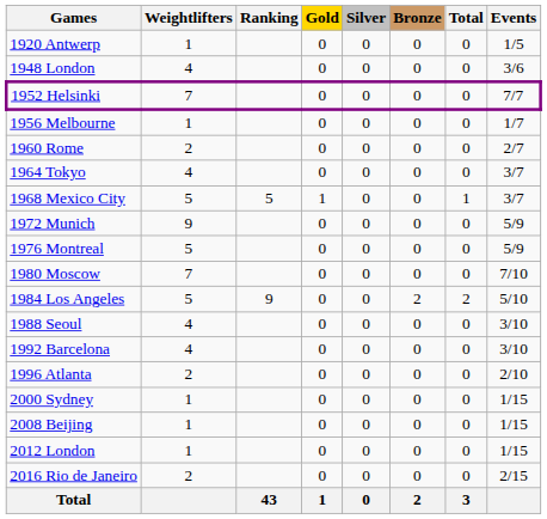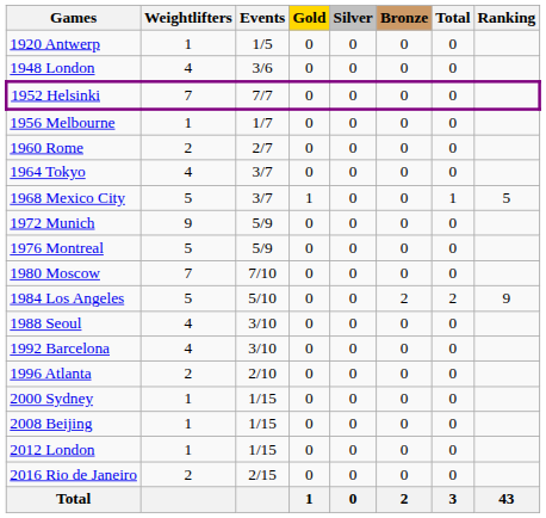 <table class="wikitable sortable" style="text-align:center">
 <tr>
 <th>Games</th>
 <th>Weightlifters</th>
-<th>Ranking</th>
+<th>Events</th>
 <th style="background-color:gold;">Gold</th>
 <th style="background-color:silver;">Silver</th>
 <th style="background-color:#c96;">Bronze</th>
 <th>Total</th>
-<th>Events</th>
+<th>Ranking</th>
 </tr>
 <tr>
 <td align=left><a href='#'>1920 Antwerp</a></td>
 <td>1</td>
-<td></td>
+<td>1/5</td>
 <td>0</td>
 <td>0</td>
 <td>0</td>
 <td>0</td>
-<td>1/5</td>
+<td></td>
 </tr>
 <tr>
 <td align=left><a href='#'>1948 London</a></td>
 <td>4</td>
-<td></td>
+<td>3/6</td>
 <td>0</td>
 <td>0</td>
 <td>0</td>
 <td>0</td>
-<td>3/6</td>
+<td></td>
 </tr>
 <tr align=center style="border: 3px solid purple">
 <td align=left><a href='#'>1952 Helsinki</a></td>
 <td>7</td>
-<td></td>
+<td>7/7</td>
 <td>0</td>
 <td>0</td>
 <td>0</td>
 <td>0</td>
-<td>7/7</td>
+<td></td>
 </tr>
 <tr>
 <td align=left><a href='#'>1956 Melbourne</a></td>
 <td>1</td>
-<td></td>
+<td>1/7</td>
 <td>0</td>
 <td>0</td>
 <td>0</td>
 <td>0</td>
-<td>1/7</td>
+<td></td>
 </tr>
 <tr>
 <td align=left><a href='#'>1960 Rome</a></td>
 <td>2</td>
-<td></td>
+<td>2/7</td>
 <td>0</td>
 <td>0</td>
 <td>0</td>
 <td>0</td>
-<td>2/7</td>
+<td></td>
 </tr>
 <tr>
 <td align=left><a href='#'>1964 Tokyo</a></td>
 <td>4</td>
-<td></td>
+<td>3/7</td>
 <td>0</td>
 <td>0</td>
 <td>0</td>
 <td>0</td>
-<td>3/7</td>
+<td></td>
 </tr>
 <tr>
 <td align=left><a href='#'>1968 Mexico City</a></td>
 <td>5</td>
-<td>5</td>
+<td>3/7</td>
 <td>1</td>
 <td>0</td>
 <td>0</td>
 <td>1</td>
-<td>3/7</td>
+<td>5</td>
 </tr>
 <tr>
 <td align=left><a href='#'>1972 Munich</a></td>
 <td>9</td>
-<td></td>
+<td>5/9</td>
 <td>0</td>
 <td>0</td>
 <td>0</td>
 <td>0</td>
-<td>5/9</td>
+<td></td>
 </tr>
 <tr>
 <td align=left><a href='#'>1976 Montreal</a></td>
 <td>5</td>
-<td></td>
+<td>5/9</td>
 <td>0</td>
 <td>0</td>
 <td>0</td>
 <td>0</td>
-<td>5/9</td>
+<td></td>
 </tr>
 <tr>
 <td align=left><a href='#'>1980 Moscow</a></td>
 <td>7</td>
-<td></td>
+<td>7/10</td>
 <td>0</td>
 <td>0</td>
 <td>0</td>
 <td>0</td>
-<td>7/10</td>
+<td></td>
 </tr>
 <tr>
 <td align=left><a href='#'>1984 Los Angeles</a></td>
 <td>5</td>
-<td>9</td>
+<td>5/10</td>
 <td>0</td>
 <td>0</td>
 <td>2</td>
 <td>2</td>
-<td>5/10</td>
+<td>9</td>
 </tr>
 <tr>
 <td align=left><a href='#'>1988 Seoul</a></td>
 <td>4</td>
-<td></td>
+<td>3/10</td>
 <td>0</td>
 <td>0</td>
 <td>0</td>
 <td>0</td>
-<td>3/10</td>
+<td></td>
 </tr>
 <tr>
 <td align=left><a href='#'>1992 Barcelona</a></td>
 <td>4</td>
-<td></td>
+<td>3/10</td>
 <td>0</td>
 <td>0</td>
 <td>0</td>
 <td>0</td>
-<td>3/10</td>
+<td></td>
 </tr>
 <tr>
 <td align=left><a href='#'>1996 Atlanta</a></td>
 <td>2</td>
-<td></td>
+<td>2/10</td>
 <td>0</td>
 <td>0</td>
 <td>0</td>
 <td>0</td>
-<td>2/10</td>
+<td></td>
 </tr>
 <tr>
 <td align=left><a href='#'>2000 Sydney</a></td>
 <td>1</td>
-<td></td>
+<td>1/15</td>
 <td>0</td>
 <td>0</td>
 <td>0</td>
 <td>0</td>
-<td>1/15</td>
+<td></td>
 </tr>
 <tr>
 <td align=left><a href='#'>2008 Beijing</a></td>
 <td>1</td>
-<td></td>
+<td>1/15</td>
 <td>0</td>
 <td>0</td>
 <td>0</td>
 <td>0</td>
-<td>1/15</td>
+<td></td>
 </tr>
 <tr>
 <td align=left><a href='#'>2012 London</a></td>
 <td>1</td>
-<td></td>
+<td>1/15</td>
 <td>0</td>
 <td>0</td>
 <td>0</td>
 <td>0</td>
-<td>1/15</td>
+<td></td>
 </tr>
 <tr>
 <td align=left><a href='#'>2016 Rio de Janeiro</a></td>
 <td>2</td>
-<td></td>
+<td>2/15</td>
 <td>0</td>
 <td>0</td>
 <td>0</td>
 <td>0</td>
-<td>2/15</td>
+<td></td>
 </tr>
 <tr>
 <th>Total</th>
 <th></th>
-<th>43</th>
+<th></th>
 <th>1</th>
 <th>0</th>
 <th>2</th>
 <th>3</th>
-<th></th>
+<th>43</th>
 </tr>
 </table>
